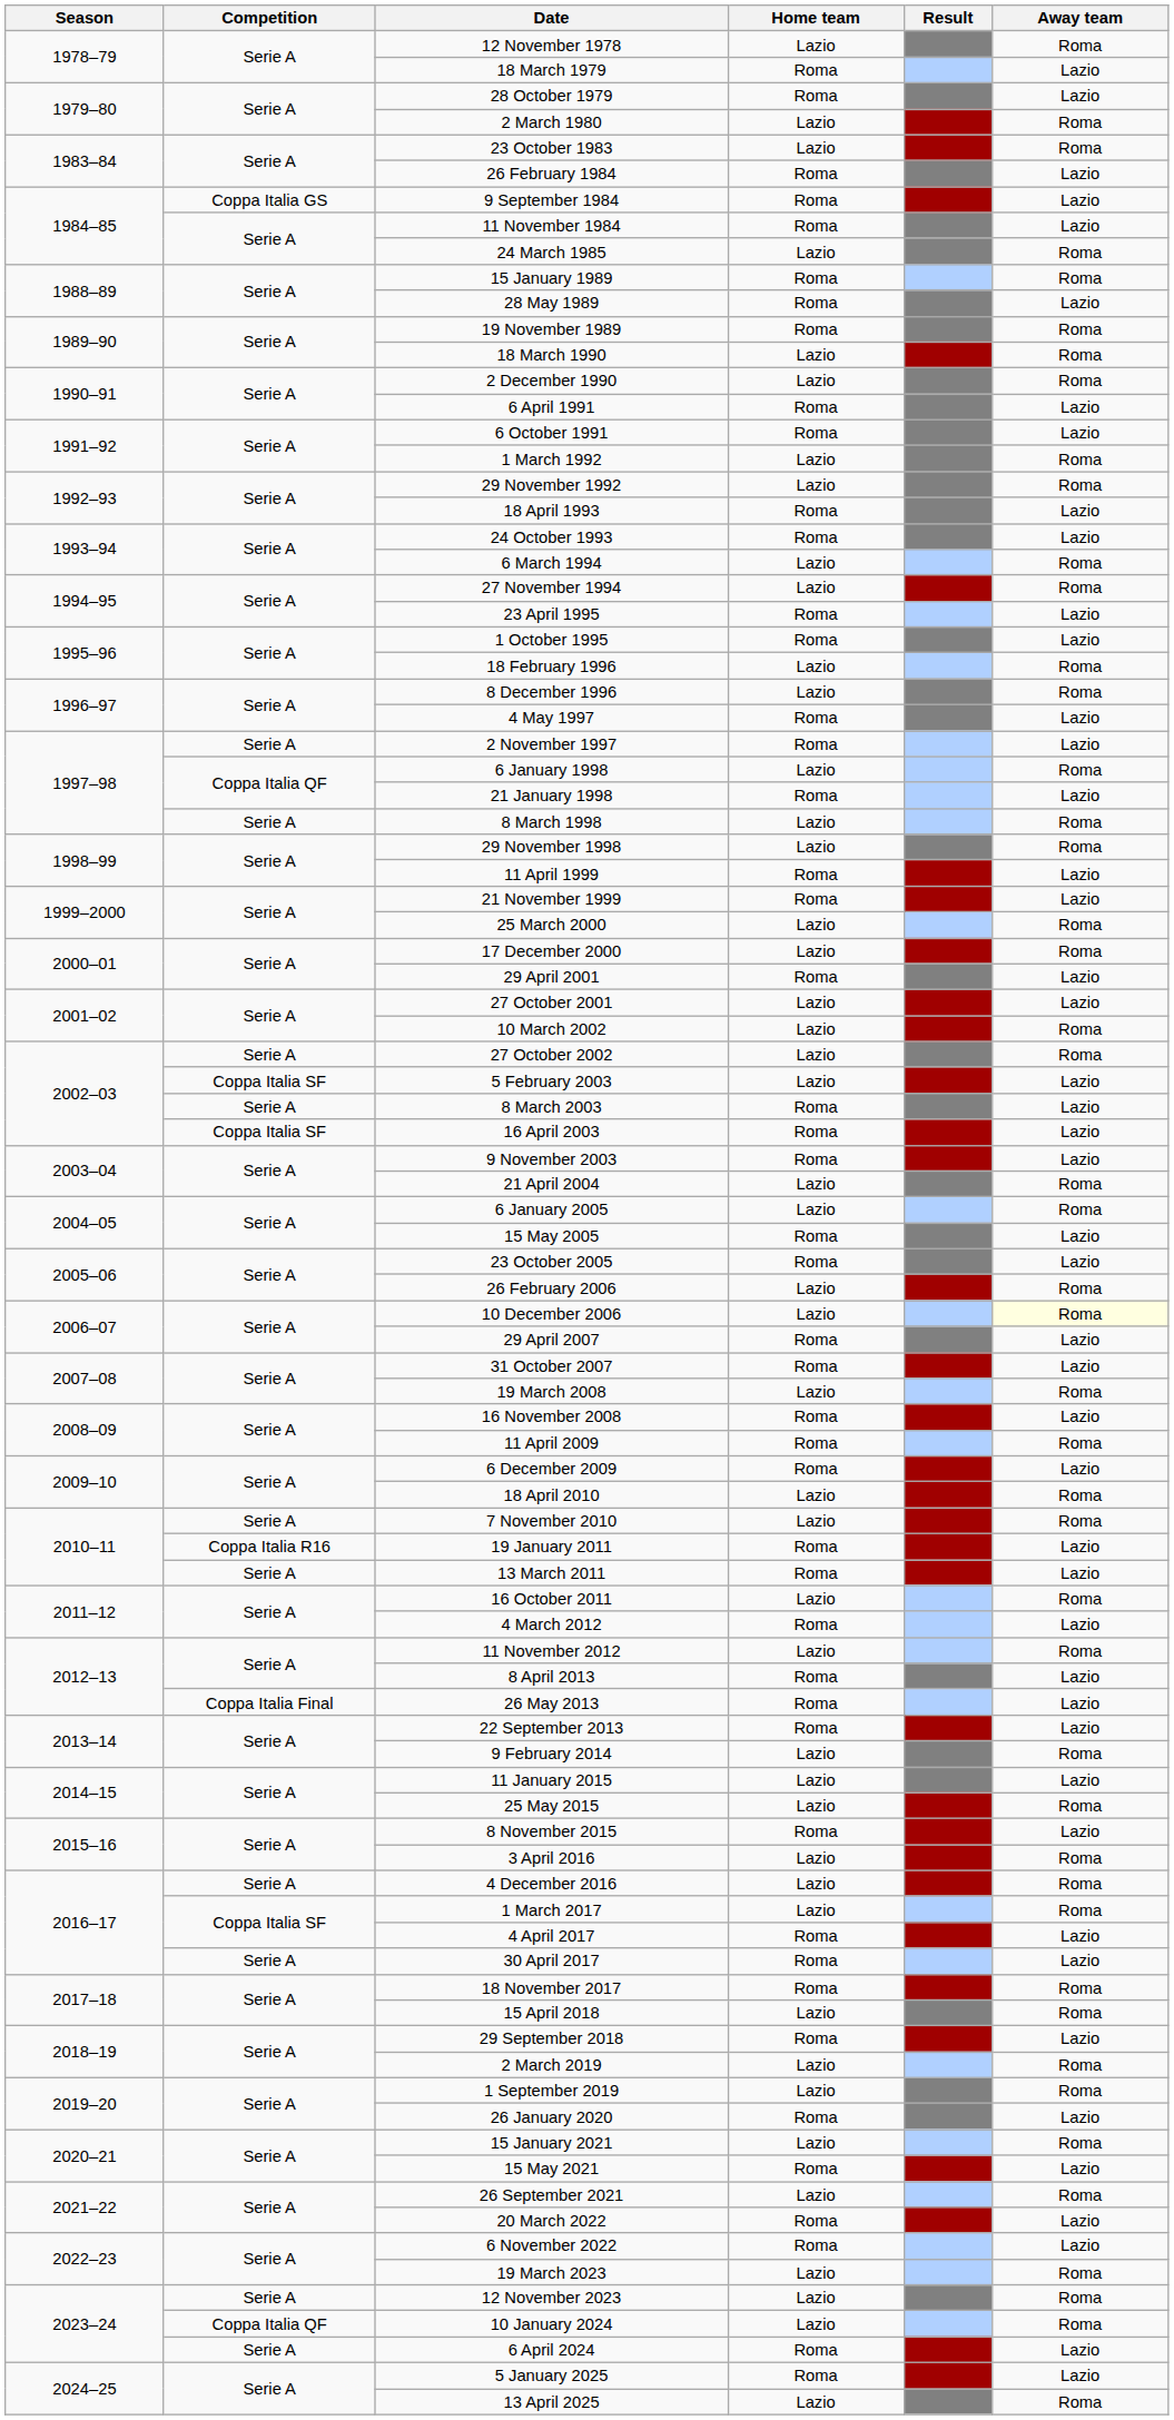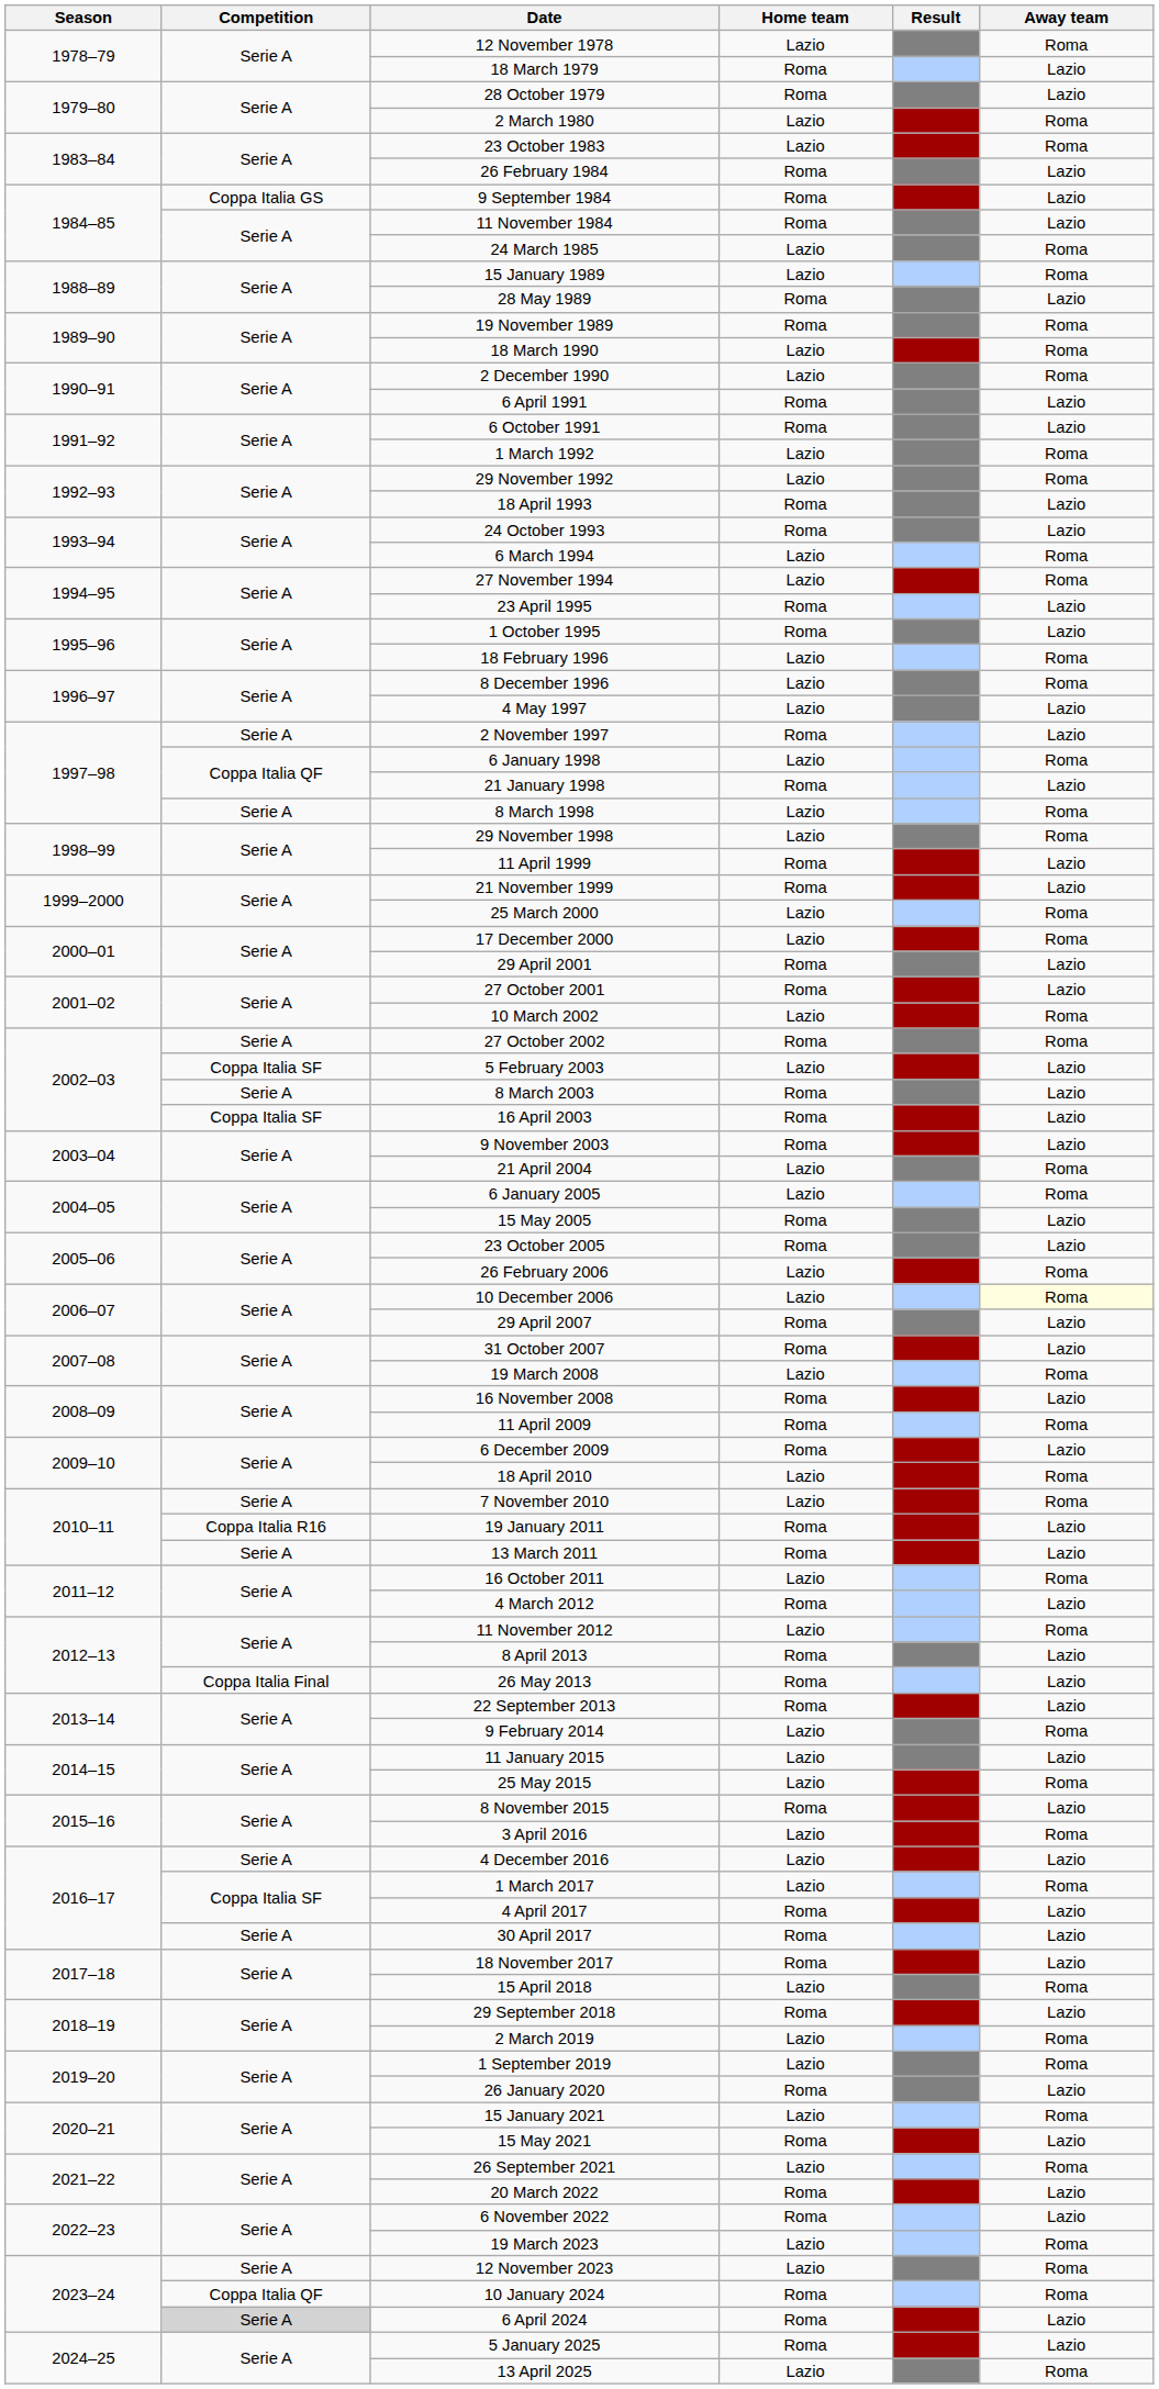 <table class="wikitable" style="text-align: center; font-size: 11px">
 <tr>
 <th width=9%>Season</th>
 <th width=12%>Competition</th>
 <th width=20%>Date</th>
 <th width=10%>Home team</th>
 <th width=5%>Result</th>
 <th width=10%>Away team</th>
 </tr>
 <tr>
 <td rowspan="2">1978–79</td>
 <td rowspan=2>Serie A</td>
 <td>12 November 1978</td>
 <td>Lazio</td>
 <td bgcolor=808080></td>
 <td>Roma</td>
 </tr>
 <tr>
 <td>18 March 1979</td>
 <td>Roma</td>
 <td bgcolor=#B0d0ff></td>
 <td>Lazio</td>
 </tr>
 <tr>
 <td rowspan="2">1979–80</td>
 <td rowspan=2>Serie A</td>
 <td>28 October 1979</td>
 <td>Roma</td>
 <td bgcolor=808080></td>
 <td>Lazio</td>
 </tr>
 <tr>
 <td>2 March 1980</td>
 <td>Lazio</td>
 <td bgcolor=#A00000></td>
 <td>Roma</td>
 </tr>
 <tr>
 <td rowspan="2">1983–84</td>
 <td rowspan=2>Serie A</td>
 <td>23 October 1983</td>
 <td>Lazio</td>
 <td bgcolor=#A00000></td>
 <td>Roma</td>
 </tr>
 <tr>
 <td>26 February 1984</td>
 <td>Roma</td>
 <td bgcolor=808080></td>
 <td>Lazio</td>
 </tr>
 <tr>
 <td rowspan="3">1984–85</td>
 <td>Coppa Italia GS</td>
 <td>9 September 1984</td>
 <td>Roma</td>
 <td bgcolor=#A00000></td>
 <td>Lazio</td>
 </tr>
 <tr>
 <td rowspan=2>Serie A</td>
 <td>11 November 1984</td>
 <td>Roma</td>
 <td bgcolor=808080></td>
 <td>Lazio</td>
 </tr>
 <tr>
 <td>24 March 1985</td>
 <td>Lazio</td>
 <td bgcolor=808080></td>
 <td>Roma</td>
 </tr>
 <tr>
 <td rowspan="2">1988–89</td>
 <td rowspan=2>Serie A</td>
 <td>15 January 1989</td>
-<td>Roma</td>
+<td>Lazio</td>
 <td bgcolor=#B0d0ff></td>
 <td>Roma</td>
 </tr>
 <tr>
 <td>28 May 1989</td>
 <td>Roma</td>
 <td bgcolor=808080></td>
 <td>Lazio</td>
 </tr>
 <tr>
 <td rowspan="2">1989–90</td>
 <td rowspan=2>Serie A</td>
 <td>19 November 1989</td>
 <td>Roma</td>
 <td bgcolor=808080></td>
 <td>Roma</td>
 </tr>
 <tr>
 <td>18 March 1990</td>
 <td>Lazio</td>
 <td bgcolor=#A00000></td>
 <td>Roma</td>
 </tr>
 <tr>
 <td rowspan="2">1990–91</td>
 <td rowspan=2>Serie A</td>
 <td>2 December 1990</td>
 <td>Lazio</td>
 <td bgcolor=808080></td>
 <td>Roma</td>
 </tr>
 <tr>
 <td>6 April 1991</td>
 <td>Roma</td>
 <td bgcolor=808080></td>
 <td>Lazio</td>
 </tr>
 <tr>
 <td rowspan="2">1991–92</td>
 <td rowspan=2>Serie A</td>
 <td>6 October 1991</td>
 <td>Roma</td>
 <td bgcolor=808080></td>
 <td>Lazio</td>
 </tr>
 <tr>
 <td>1 March 1992</td>
 <td>Lazio</td>
 <td bgcolor=808080></td>
 <td>Roma</td>
 </tr>
 <tr>
 <td rowspan="2">1992–93</td>
 <td rowspan=2>Serie A</td>
 <td>29 November 1992</td>
 <td>Lazio</td>
 <td bgcolor=808080></td>
 <td>Roma</td>
 </tr>
 <tr>
 <td>18 April 1993</td>
 <td>Roma</td>
 <td bgcolor=808080></td>
 <td>Lazio</td>
 </tr>
 <tr>
 <td rowspan="2">1993–94</td>
 <td rowspan=2>Serie A</td>
 <td>24 October 1993</td>
 <td>Roma</td>
 <td bgcolor=808080></td>
 <td>Lazio</td>
 </tr>
 <tr>
 <td>6 March 1994</td>
 <td>Lazio</td>
 <td bgcolor=#B0d0ff></td>
 <td>Roma</td>
 </tr>
 <tr>
 <td rowspan="2">1994–95</td>
 <td rowspan=2>Serie A</td>
 <td>27 November 1994</td>
 <td>Lazio</td>
 <td bgcolor=#A00000></td>
 <td>Roma</td>
 </tr>
 <tr>
 <td>23 April 1995</td>
 <td>Roma</td>
 <td bgcolor=#B0d0ff></td>
 <td>Lazio</td>
 </tr>
 <tr>
 <td rowspan="2">1995–96</td>
 <td rowspan=2>Serie A</td>
 <td>1 October 1995</td>
 <td>Roma</td>
 <td bgcolor=808080></td>
 <td>Lazio</td>
 </tr>
 <tr>
 <td>18 February 1996</td>
 <td>Lazio</td>
 <td bgcolor=#B0d0ff></td>
 <td>Roma</td>
 </tr>
 <tr>
 <td rowspan="2">1996–97</td>
 <td rowspan=2>Serie A</td>
 <td>8 December 1996</td>
 <td>Lazio</td>
 <td bgcolor=808080></td>
 <td>Roma</td>
 </tr>
 <tr>
 <td>4 May 1997</td>
-<td>Roma</td>
+<td>Lazio</td>
 <td bgcolor=808080></td>
 <td>Lazio</td>
 </tr>
 <tr>
 <td rowspan="4">1997–98</td>
 <td>Serie A</td>
 <td>2 November 1997</td>
 <td>Roma</td>
 <td bgcolor=#B0d0ff></td>
 <td>Lazio</td>
 </tr>
 <tr>
 <td rowspan=2>Coppa Italia QF</td>
 <td>6 January 1998</td>
 <td>Lazio</td>
 <td bgcolor=#B0d0ff></td>
 <td>Roma</td>
 </tr>
 <tr>
 <td>21 January 1998</td>
 <td>Roma</td>
 <td bgcolor=#B0d0ff></td>
 <td>Lazio</td>
 </tr>
 <tr>
 <td>Serie A</td>
 <td>8 March 1998</td>
 <td>Lazio</td>
 <td bgcolor=#B0d0ff></td>
 <td>Roma</td>
 </tr>
 <tr>
 <td rowspan="2">1998–99</td>
 <td rowspan=2>Serie A</td>
 <td>29 November 1998</td>
 <td>Lazio</td>
 <td bgcolor=808080></td>
 <td>Roma</td>
 </tr>
 <tr>
 <td>11 April 1999</td>
 <td>Roma</td>
 <td bgcolor=#A00000></td>
 <td>Lazio</td>
 </tr>
 <tr>
 <td rowspan="2">1999–2000</td>
 <td rowspan=2>Serie A</td>
 <td>21 November 1999</td>
 <td>Roma</td>
 <td bgcolor=#A00000></td>
 <td>Lazio</td>
 </tr>
 <tr>
 <td>25 March 2000</td>
 <td>Lazio</td>
 <td bgcolor=#B0d0ff></td>
 <td>Roma</td>
 </tr>
 <tr>
 <td rowspan="2">2000–01</td>
 <td rowspan=2>Serie A</td>
 <td>17 December 2000</td>
 <td>Lazio</td>
 <td bgcolor=#A00000></td>
 <td>Roma</td>
 </tr>
 <tr>
 <td>29 April 2001</td>
 <td>Roma</td>
 <td bgcolor=808080></td>
 <td>Lazio</td>
 </tr>
 <tr>
 <td rowspan="2">2001–02</td>
 <td rowspan=2>Serie A</td>
 <td>27 October 2001</td>
-<td>Lazio</td>
+<td>Roma</td>
 <td bgcolor=#A00000></td>
 <td>Lazio</td>
 </tr>
 <tr>
 <td>10 March 2002</td>
 <td>Lazio</td>
 <td bgcolor=#A00000></td>
 <td>Roma</td>
 </tr>
 <tr>
 <td rowspan="4">2002–03</td>
 <td>Serie A</td>
 <td>27 October 2002</td>
-<td>Lazio</td>
+<td>Roma</td>
 <td bgcolor=808080></td>
 <td>Roma</td>
 </tr>
 <tr>
 <td>Coppa Italia SF</td>
 <td>5 February 2003</td>
 <td>Lazio</td>
 <td bgcolor=#A00000></td>
 <td>Lazio</td>
 </tr>
 <tr>
 <td>Serie A</td>
 <td>8 March 2003</td>
 <td>Roma</td>
 <td bgcolor=808080></td>
 <td>Lazio</td>
 </tr>
 <tr>
 <td>Coppa Italia SF</td>
 <td>16 April 2003</td>
 <td>Roma</td>
 <td bgcolor=#A00000></td>
 <td>Lazio</td>
 </tr>
 <tr>
 <td rowspan="2">2003–04</td>
 <td rowspan=2>Serie A</td>
 <td>9 November 2003</td>
 <td>Roma</td>
 <td bgcolor=#A00000></td>
 <td>Lazio</td>
 </tr>
 <tr>
 <td>21 April 2004</td>
 <td>Lazio</td>
 <td bgcolor=808080></td>
 <td>Roma</td>
 </tr>
 <tr>
 <td rowspan="2">2004–05</td>
 <td rowspan=2>Serie A</td>
 <td>6 January 2005</td>
 <td>Lazio</td>
 <td bgcolor=#B0d0ff></td>
 <td>Roma</td>
 </tr>
 <tr>
 <td>15 May 2005</td>
 <td>Roma</td>
 <td bgcolor=808080></td>
 <td>Lazio</td>
 </tr>
 <tr>
 <td rowspan="2">2005–06</td>
 <td rowspan=2>Serie A</td>
 <td>23 October 2005</td>
 <td>Roma</td>
 <td bgcolor=808080></td>
 <td>Lazio</td>
 </tr>
 <tr>
 <td>26 February 2006</td>
 <td>Lazio</td>
 <td bgcolor=#A00000></td>
 <td>Roma</td>
 </tr>
 <tr>
 <td rowspan="2">2006–07</td>
 <td rowspan=2>Serie A</td>
 <td>10 December 2006</td>
 <td>Lazio</td>
 <td bgcolor=#B0d0ff></td>
 <td style="background: lightyellow;">Roma</td>
 </tr>
 <tr>
 <td>29 April 2007</td>
 <td>Roma</td>
 <td bgcolor=808080></td>
 <td>Lazio</td>
 </tr>
 <tr>
 <td rowspan="2">2007–08</td>
 <td rowspan=2>Serie A</td>
 <td>31 October 2007</td>
 <td>Roma</td>
 <td bgcolor=#A00000></td>
 <td>Lazio</td>
 </tr>
 <tr>
 <td>19 March 2008</td>
 <td>Lazio</td>
 <td bgcolor=#B0d0ff></td>
 <td>Roma</td>
 </tr>
 <tr>
 <td rowspan="2">2008–09</td>
 <td rowspan=2>Serie A</td>
 <td>16 November 2008</td>
 <td>Roma</td>
 <td bgcolor=#A00000></td>
 <td>Lazio</td>
 </tr>
 <tr>
 <td>11 April 2009</td>
 <td>Roma</td>
 <td bgcolor=#B0d0ff></td>
 <td>Roma</td>
 </tr>
 <tr>
 <td rowspan="2">2009–10</td>
 <td rowspan=2>Serie A</td>
 <td>6 December 2009</td>
 <td>Roma</td>
 <td bgcolor=#A00000></td>
 <td>Lazio</td>
 </tr>
 <tr>
 <td>18 April 2010</td>
 <td>Lazio</td>
 <td bgcolor=#A00000></td>
 <td>Roma</td>
 </tr>
 <tr>
 <td rowspan="3">2010–11</td>
 <td>Serie A</td>
 <td>7 November 2010</td>
 <td>Lazio</td>
 <td bgcolor=#A00000></td>
 <td>Roma</td>
 </tr>
 <tr>
 <td>Coppa Italia R16</td>
 <td>19 January 2011</td>
 <td>Roma</td>
 <td bgcolor=#A00000></td>
 <td>Lazio</td>
 </tr>
 <tr>
 <td>Serie A</td>
 <td>13 March 2011</td>
 <td>Roma</td>
 <td bgcolor=#A00000></td>
 <td>Lazio</td>
 </tr>
 <tr>
 <td rowspan="2">2011–12</td>
 <td rowspan=2>Serie A</td>
 <td>16 October 2011</td>
 <td>Lazio</td>
 <td bgcolor=#B0d0ff></td>
 <td>Roma</td>
 </tr>
 <tr>
 <td>4 March 2012</td>
 <td>Roma</td>
 <td bgcolor=#B0d0ff></td>
 <td>Lazio</td>
 </tr>
 <tr>
 <td rowspan="3">2012–13</td>
 <td rowspan=2>Serie A</td>
 <td>11 November 2012</td>
 <td>Lazio</td>
 <td bgcolor=#B0d0ff></td>
 <td>Roma</td>
 </tr>
 <tr>
 <td>8 April 2013</td>
 <td>Roma</td>
 <td bgcolor=808080></td>
 <td>Lazio</td>
 </tr>
 <tr>
 <td>Coppa Italia Final</td>
 <td>26 May 2013</td>
 <td>Roma</td>
 <td bgcolor=#B0d0ff></td>
 <td>Lazio</td>
 </tr>
 <tr>
 <td rowspan="2">2013–14</td>
 <td rowspan=2>Serie A</td>
 <td>22 September 2013</td>
 <td>Roma</td>
 <td bgcolor=#A00000></td>
 <td>Lazio</td>
 </tr>
 <tr>
 <td>9 February 2014</td>
 <td>Lazio</td>
 <td bgcolor=808080></td>
 <td>Roma</td>
 </tr>
 <tr>
 <td rowspan="2">2014–15</td>
 <td rowspan=2>Serie A</td>
 <td>11 January 2015</td>
 <td>Lazio</td>
 <td bgcolor=808080></td>
 <td>Lazio</td>
 </tr>
 <tr>
 <td>25 May 2015</td>
 <td>Lazio</td>
 <td bgcolor=#A00000></td>
 <td>Roma</td>
 </tr>
 <tr>
 <td rowspan="2">2015–16</td>
 <td rowspan=2>Serie A</td>
 <td>8 November 2015</td>
 <td>Roma</td>
 <td bgcolor=#A00000></td>
 <td>Lazio</td>
 </tr>
 <tr>
 <td>3 April 2016</td>
 <td>Lazio</td>
 <td bgcolor=#A00000></td>
 <td>Roma</td>
 </tr>
 <tr>
 <td rowspan="4">2016–17</td>
 <td>Serie A</td>
 <td>4 December 2016</td>
 <td>Lazio</td>
 <td bgcolor=#A00000></td>
-<td>Roma</td>
+<td>Lazio</td>
 </tr>
 <tr>
 <td rowspan="2">Coppa Italia SF</td>
 <td>1 March 2017</td>
 <td>Lazio</td>
 <td bgcolor=#B0d0ff></td>
 <td>Roma</td>
 </tr>
 <tr>
 <td>4 April 2017</td>
 <td>Roma</td>
 <td bgcolor=#A00000></td>
 <td>Lazio</td>
 </tr>
 <tr>
 <td>Serie A</td>
 <td>30 April 2017</td>
 <td>Roma</td>
 <td bgcolor=#B0d0ff></td>
 <td>Lazio</td>
 </tr>
 <tr>
 <td rowspan="2">2017–18</td>
 <td rowspan=2>Serie A</td>
 <td>18 November 2017</td>
 <td>Roma</td>
 <td bgcolor=#A00000></td>
-<td>Roma</td>
+<td>Lazio</td>
 </tr>
 <tr>
 <td>15 April 2018</td>
 <td>Lazio</td>
 <td bgcolor=808080></td>
 <td>Roma</td>
 </tr>
 <tr>
 <td rowspan="2">2018–19</td>
 <td rowspan=2>Serie A</td>
 <td>29 September 2018</td>
 <td>Roma</td>
 <td bgcolor=#A00000></td>
 <td>Lazio</td>
 </tr>
 <tr>
 <td>2 March 2019</td>
 <td>Lazio</td>
 <td bgcolor=#B0d0ff></td>
 <td>Roma</td>
 </tr>
 <tr>
 <td rowspan="2">2019–20</td>
 <td rowspan=2>Serie A</td>
 <td>1 September 2019</td>
 <td>Lazio</td>
 <td bgcolor=808080></td>
 <td>Roma</td>
 </tr>
 <tr>
 <td>26 January 2020</td>
 <td>Roma</td>
 <td bgcolor=808080></td>
 <td>Lazio</td>
 </tr>
 <tr>
 <td rowspan="2">2020–21</td>
 <td rowspan=2>Serie A</td>
 <td>15 January 2021</td>
 <td>Lazio</td>
 <td bgcolor=#B0d0ff></td>
 <td>Roma</td>
 </tr>
 <tr>
 <td>15 May 2021</td>
 <td>Roma</td>
 <td bgcolor=#A00000></td>
 <td>Lazio</td>
 </tr>
 <tr>
 <td rowspan="2">2021–22</td>
 <td rowspan=2>Serie A</td>
 <td>26 September 2021</td>
 <td>Lazio</td>
 <td bgcolor=#B0d0ff></td>
 <td>Roma</td>
 </tr>
 <tr>
 <td>20 March 2022</td>
 <td>Roma</td>
 <td bgcolor=#A00000></td>
 <td>Lazio</td>
 </tr>
 <tr>
 <td rowspan="2">2022–23</td>
 <td rowspan=2>Serie A</td>
 <td>6 November 2022</td>
 <td>Roma</td>
 <td bgcolor=#B0d0ff></td>
 <td>Lazio</td>
 </tr>
 <tr>
 <td>19 March 2023</td>
 <td>Lazio</td>
 <td bgcolor=#B0d0ff></td>
 <td>Roma</td>
 </tr>
 <tr>
 <td rowspan="3">2023–24</td>
 <td>Serie A</td>
 <td>12 November 2023</td>
 <td>Lazio</td>
 <td bgcolor=808080></td>
 <td>Roma</td>
 </tr>
 <tr>
 <td>Coppa Italia QF</td>
 <td>10 January 2024</td>
-<td>Lazio</td>
+<td>Roma</td>
 <td bgcolor=#B0d0ff></td>
 <td>Roma</td>
 </tr>
 <tr>
-<td>Serie A</td>
+<td style="background: lightgrey;">Serie A</td>
 <td>6 April 2024</td>
 <td>Roma</td>
 <td bgcolor=#A00000></td>
 <td>Lazio</td>
 </tr>
 <tr>
 <td rowspan=2>2024–25</td>
 <td rowspan=2>Serie A</td>
 <td>5 January 2025</td>
 <td>Roma</td>
 <td bgcolor=#A00000></td>
 <td>Lazio</td>
 </tr>
 <tr>
 <td>13 April 2025</td>
 <td>Lazio</td>
 <td bgcolor=808080></td>
 <td>Roma</td>
 </tr>
 </table>
